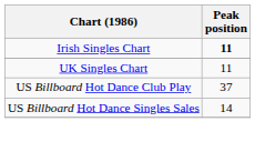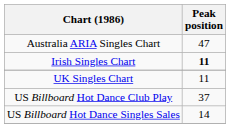 <table class="wikitable sortable plainrowheaders" style="text-align:center;">
 <tr>
 <th>Chart (1986)</th>
 <th>Peak<br>position</th>
+</tr>
+<tr>
+<td>Australia <a href='#'>ARIA</a> Singles Chart</td>
+<td align="center">47</td>
 </tr>
 <tr>
 <td><a href='#'>Irish Singles Chart</a></td>
 <td align="center"><strong>11</strong></td>
 </tr>
 <tr>
 </tr>
 <tr>
 <td><a href='#'>UK Singles Chart</a></td>
 <td align="center">11</td>
 </tr>
 <tr>
 <td>US <em>Billboard</em> <a href='#'>Hot Dance Club Play</a></td>
 <td align="center">37</td>
 </tr>
 <tr>
 <td>US <em>Billboard</em> <a href='#'>Hot Dance Singles Sales</a></td>
 <td align="center">14</td>
 </tr>
 <tr>
 </tr>
 </table>
